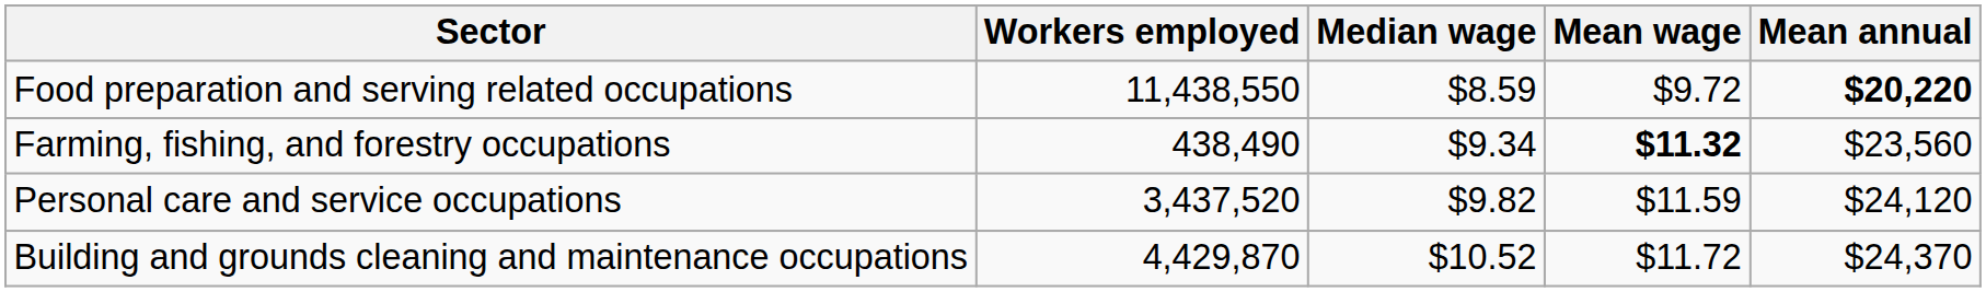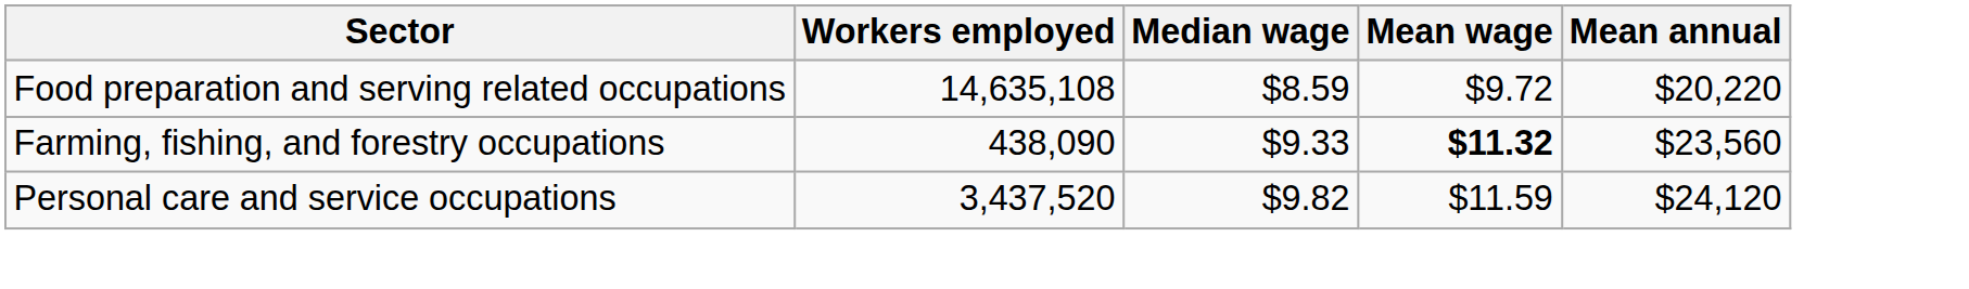 <table class="wikitable sortable">
 <tr>
 <th>Sector</th>
 <th>Workers employed</th>
 <th>Median wage</th>
 <th>Mean wage</th>
 <th>Mean annual</th>
 </tr>
 <tr>
 <td>Food preparation and serving related occupations</td>
-<td align=right>11,438,550</td>
+<td align=right>14,635,108</td>
 <td align=right>$8.59</td>
 <td align=right>$9.72</td>
-<td align=right><strong>$20,220</strong></td>
+<td align=right>$20,220</td>
 </tr>
 <tr>
 <td>Farming, fishing, and forestry occupations</td>
-<td align=right>438,490</td>
-<td align=right>$9.34</td>
+<td align=right>438,090</td>
+<td align=right>$9.33</td>
 <td align=right><strong>$11.32</strong></td>
 <td align=right>$23,560</td>
 </tr>
 <tr>
 <td>Personal care and service occupations</td>
 <td align=right>3,437,520</td>
 <td align=right>$9.82</td>
 <td align=right>$11.59</td>
 <td align=right>$24,120</td>
 </tr>
-<tr>
-<td>Building and grounds cleaning and maintenance occupations</td>
-<td align=right>4,429,870</td>
-<td align=right>$10.52</td>
-<td align=right>$11.72</td>
-<td align=right>$24,370</td>
-</tr>
 </table>
